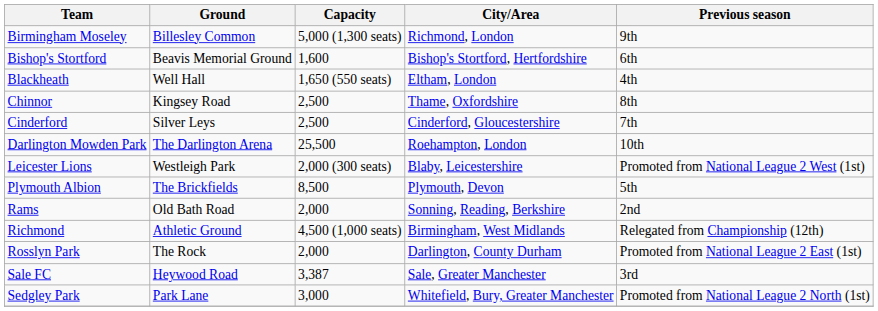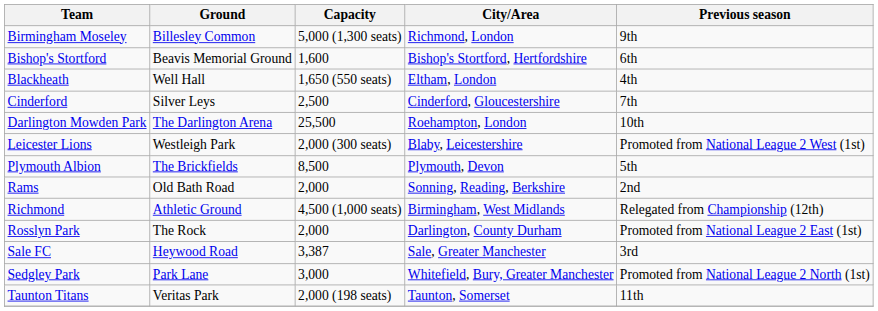 <table class="wikitable sortable">
 <tr>
 <th>Team</th>
 <th>Ground</th>
 <th>Capacity</th>
 <th>City/Area</th>
 <th>Previous season</th>
 </tr>
 <tr>
 <td><a href='#'>Birmingham Moseley</a></td>
 <td><a href='#'>Billesley Common</a></td>
 <td>5,000 (1,300 seats)</td>
 <td><a href='#'>Richmond</a>, <a href='#'>London</a></td>
 <td>9th</td>
 </tr>
 <tr>
 <td><a href='#'>Bishop's Stortford</a></td>
 <td>Beavis Memorial Ground</td>
 <td>1,600</td>
 <td><a href='#'>Bishop's Stortford</a>, <a href='#'>Hertfordshire</a></td>
 <td>6th</td>
 </tr>
 <tr>
 <td><a href='#'>Blackheath</a></td>
 <td>Well Hall</td>
 <td>1,650 (550 seats)</td>
 <td><a href='#'>Eltham</a>, <a href='#'>London</a></td>
 <td>4th</td>
-</tr>
-<tr>
-<td><a href='#'>Chinnor</a></td>
-<td>Kingsey Road</td>
-<td>2,500</td>
-<td><a href='#'>Thame</a>, <a href='#'>Oxfordshire</a></td>
-<td>8th</td>
 </tr>
 <tr>
 <td><a href='#'>Cinderford</a></td>
 <td>Silver Leys</td>
 <td>2,500</td>
 <td><a href='#'>Cinderford</a>, <a href='#'>Gloucestershire</a></td>
 <td>7th</td>
 </tr>
 <tr>
 <td><a href='#'>Darlington Mowden Park</a></td>
 <td><a href='#'>The Darlington Arena</a></td>
 <td>25,500</td>
 <td><a href='#'>Roehampton</a>, <a href='#'>London</a></td>
 <td>10th</td>
 </tr>
 <tr>
 <td><a href='#'>Leicester Lions</a></td>
 <td>Westleigh Park</td>
 <td>2,000 (300 seats)</td>
 <td><a href='#'>Blaby</a>, <a href='#'>Leicestershire</a></td>
 <td>Promoted from <a href='#'>National League 2 West</a> (1st)</td>
 </tr>
 <tr>
 <td><a href='#'>Plymouth Albion</a></td>
 <td><a href='#'>The Brickfields</a></td>
 <td>8,500</td>
 <td><a href='#'>Plymouth</a>, <a href='#'>Devon</a></td>
 <td>5th</td>
 </tr>
 <tr>
 <td><a href='#'>Rams</a></td>
 <td>Old Bath Road</td>
 <td>2,000</td>
 <td><a href='#'>Sonning</a>, <a href='#'>Reading</a>, <a href='#'>Berkshire</a></td>
 <td>2nd</td>
 </tr>
 <tr>
 <td><a href='#'>Richmond</a></td>
 <td><a href='#'>Athletic Ground</a></td>
 <td>4,500 (1,000 seats)</td>
 <td><a href='#'>Birmingham</a>, <a href='#'>West Midlands</a></td>
 <td>Relegated from <a href='#'>Championship</a> (12th)</td>
 </tr>
 <tr>
 <td><a href='#'>Rosslyn Park</a></td>
 <td>The Rock</td>
 <td>2,000</td>
 <td><a href='#'>Darlington</a>, <a href='#'>County Durham</a></td>
 <td>Promoted from <a href='#'>National League 2 East</a> (1st)</td>
 </tr>
 <tr>
 <td><a href='#'>Sale FC</a></td>
 <td><a href='#'>Heywood Road</a></td>
 <td>3,387</td>
 <td><a href='#'>Sale</a>, <a href='#'>Greater Manchester</a></td>
 <td>3rd</td>
 </tr>
 <tr>
 <td><a href='#'>Sedgley Park</a></td>
 <td><a href='#'>Park Lane</a></td>
 <td>3,000</td>
 <td><a href='#'>Whitefield</a>, <a href='#'>Bury, Greater Manchester</a></td>
 <td>Promoted from <a href='#'>National League 2 North</a> (1st)</td>
 </tr>
 <tr>
+<td><a href='#'>Taunton Titans</a></td>
+<td>Veritas Park</td>
+<td>2,000 (198 seats)</td>
+<td><a href='#'>Taunton</a>, <a href='#'>Somerset</a></td>
+<td>11th</td>
+</tr>
+<tr>
 </tr>
 </table>
